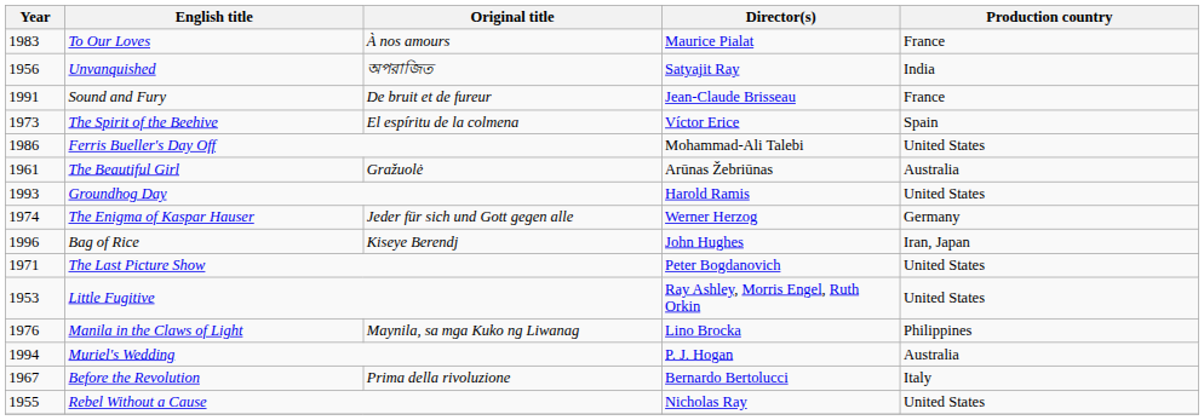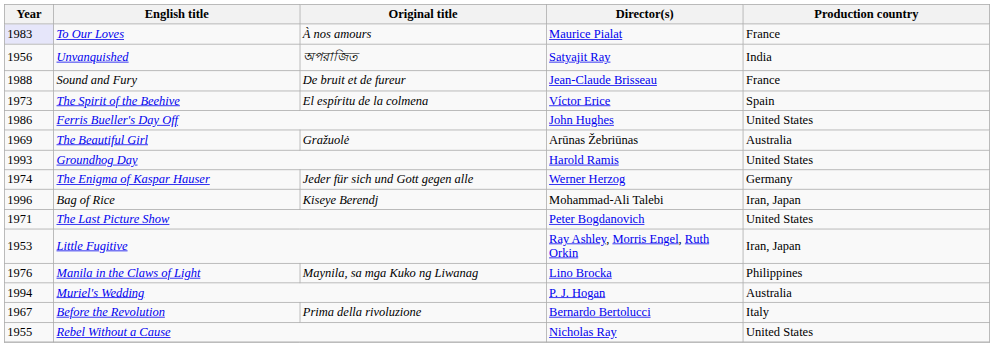 <table class="sortable wikitable" width="100%" cellpadding="5">
 <tr>
 <th scope="col" width="5%">Year</th>
 <th scope="col" width="25%">English title</th>
 <th scope="col" width="25%">Original title</th>
 <th scope="col" width="20%">Director(s)</th>
 <th scope="col" width="25%">Production country</th>
 </tr>
 <tr>
-<td>1983</td>
+<td style="background: lavender;">1983</td>
 <td><em><a href='#'>To Our Loves</a></em></td>
 <td><em>À nos amours</em></td>
 <td><a href='#'>Maurice Pialat</a></td>
 <td>France</td>
 </tr>
 <tr>
 <td>1956</td>
 <td><em><a href='#'>Unvanquished</a></em></td>
 <td><em>অপরাজিত</em></td>
 <td><a href='#'>Satyajit Ray</a></td>
 <td>India</td>
 </tr>
 <tr>
-<td>1991</td>
+<td>1988</td>
 <td><em>Sound and Fury</em></td>
 <td><em>De bruit et de fureur</em></td>
 <td><a href='#'>Jean-Claude Brisseau</a></td>
 <td>France</td>
 </tr>
 <tr>
 <td>1973</td>
 <td><em><a href='#'>The Spirit of the Beehive</a></em></td>
 <td><em>El espíritu de la colmena</em></td>
 <td><a href='#'>Víctor Erice</a></td>
 <td>Spain</td>
 </tr>
 <tr>
 <td>1986</td>
 <td colspan=2><em><a href='#'>Ferris Bueller's Day Off</a></em></td>
-<td>Mohammad-Ali Talebi</td>
+<td><a href='#'>John Hughes</a></td>
 <td>United States</td>
 </tr>
 <tr>
-<td>1961</td>
+<td>1969</td>
 <td><em><a href='#'>The Beautiful Girl</a></em></td>
 <td><em>Gražuolė</em></td>
 <td>Arūnas Žebriūnas</td>
 <td>Australia</td>
 </tr>
 <tr>
 <td>1993</td>
 <td colspan=2><em><a href='#'>Groundhog Day</a></em></td>
 <td><a href='#'>Harold Ramis</a></td>
 <td>United States</td>
 </tr>
 <tr>
 <td>1974</td>
 <td><em><a href='#'>The Enigma of Kaspar Hauser</a></em></td>
 <td><em>Jeder für sich und Gott gegen alle</em></td>
 <td><a href='#'>Werner Herzog</a></td>
 <td>Germany</td>
 </tr>
 <tr>
 <td>1996</td>
 <td><em>Bag of Rice</em></td>
 <td><em>Kiseye Berendj</em></td>
-<td><a href='#'>John Hughes</a></td>
+<td>Mohammad-Ali Talebi</td>
 <td>Iran, Japan</td>
 </tr>
 <tr>
 <td>1971</td>
 <td colspan=2><em><a href='#'>The Last Picture Show</a></em></td>
 <td><a href='#'>Peter Bogdanovich</a></td>
 <td>United States</td>
 </tr>
 <tr>
 <td>1953</td>
 <td colspan=2><em><a href='#'>Little Fugitive</a></em></td>
 <td><a href='#'>Ray Ashley</a>, <a href='#'>Morris Engel</a>, <a href='#'>Ruth Orkin</a></td>
-<td>United States</td>
+<td>Iran, Japan</td>
 </tr>
 <tr>
 <td>1976</td>
 <td><em><a href='#'>Manila in the Claws of Light</a></em></td>
 <td><em>Maynila, sa mga Kuko ng Liwanag</em></td>
 <td><a href='#'>Lino Brocka</a></td>
 <td>Philippines</td>
 </tr>
 <tr>
 <td>1994</td>
 <td colspan=2><em><a href='#'>Muriel's Wedding</a></em></td>
 <td><a href='#'>P. J. Hogan</a></td>
 <td>Australia</td>
 </tr>
 <tr>
 <td>1967</td>
 <td><em><a href='#'>Before the Revolution</a></em></td>
 <td><em>Prima della rivoluzione</em></td>
 <td><a href='#'>Bernardo Bertolucci</a></td>
 <td>Italy</td>
 </tr>
 <tr>
 <td>1955</td>
 <td colspan=2><em><a href='#'>Rebel Without a Cause</a></em></td>
 <td><a href='#'>Nicholas Ray</a></td>
 <td>United States</td>
 </tr>
 <tr>
 </tr>
 </table>
